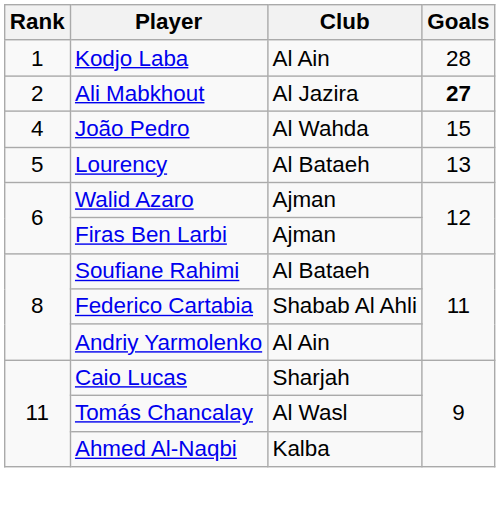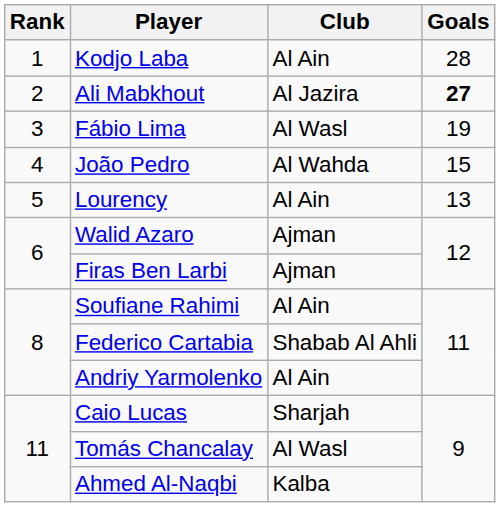 <table class="wikitable">
 <tr>
 <th>Rank</th>
 <th>Player</th>
 <th>Club</th>
 <th>Goals</th>
 </tr>
 <tr>
 <td align="center">1</td>
 <td> <a href='#'>Kodjo Laba</a></td>
 <td>Al Ain</td>
 <td align="center">28</td>
 </tr>
 <tr>
 <td align=center>2</td>
 <td> <a href='#'>Ali Mabkhout</a></td>
 <td>Al Jazira</td>
 <td align=center><strong>27</strong></td>
 </tr>
 <tr>
+<td align="center">3</td>
+<td> <a href='#'>Fábio Lima</a></td>
+<td>Al Wasl</td>
+<td align="center">19</td>
+</tr>
+<tr>
 <td align="center">4</td>
 <td> <a href='#'>João Pedro</a></td>
 <td>Al Wahda</td>
 <td align="center">15</td>
 </tr>
 <tr>
 <td align="center">5</td>
 <td> <a href='#'>Lourency</a></td>
-<td>Al Bataeh</td>
+<td>Al Ain</td>
 <td align="center">13</td>
 </tr>
 <tr>
 <td rowspan=2 align="center">6</td>
 <td> <a href='#'>Walid Azaro</a></td>
 <td>Ajman</td>
 <td rowspan=2 align="center">12</td>
 </tr>
 <tr>
 <td> <a href='#'>Firas Ben Larbi</a></td>
 <td>Ajman</td>
 </tr>
 <tr>
 <td rowspan=3 align="center">8</td>
 <td> <a href='#'>Soufiane Rahimi</a></td>
-<td>Al Bataeh</td>
+<td>Al Ain</td>
 <td rowspan=3 align="center">11</td>
 </tr>
 <tr>
 <td> <a href='#'>Federico Cartabia</a></td>
 <td>Shabab Al Ahli</td>
 </tr>
 <tr>
 <td> <a href='#'>Andriy Yarmolenko</a></td>
 <td>Al Ain</td>
 </tr>
 <tr>
 <td rowspan=3 align=center>11</td>
 <td> <a href='#'>Caio Lucas</a></td>
 <td>Sharjah</td>
 <td rowspan=3 align="center">9</td>
 </tr>
 <tr>
 <td> <a href='#'>Tomás Chancalay</a></td>
 <td>Al Wasl</td>
 </tr>
 <tr>
 <td> <a href='#'>Ahmed Al-Naqbi</a></td>
 <td>Kalba</td>
 </tr>
 </table>
